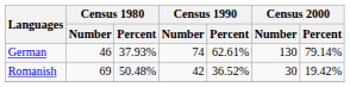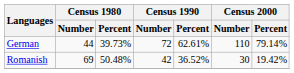 <table class="wikitable">
 <tr ---->
 <th rowspan="2">Languages</th>
 <th colspan="2">Census 1980</th>
 <th colspan="2">Census 1990</th>
 <th colspan="2">Census 2000</th>
 </tr>
 <tr ---->
 <th>Number</th>
 <th>Percent</th>
 <th>Number</th>
 <th>Percent</th>
 <th>Number</th>
 <th>Percent</th>
 </tr>
 <tr ---->
 <td><a href='#'>German</a></td>
-<td align=right>46</td>
-<td align=right>37.93%</td>
-<td align=right>74</td>
+<td align=right>44</td>
+<td align=right>39.73%</td>
+<td align=right>72</td>
 <td align=right>62.61%</td>
-<td align=right>130</td>
+<td align=right>110</td>
 <td align=right>79.14%</td>
 </tr>
 <tr ---->
 <td><a href='#'>Romanish</a></td>
 <td align=right>69</td>
 <td align=right>50.48%</td>
 <td align=right>42</td>
 <td align=right>36.52%</td>
 <td align=right>30</td>
 <td align=right>19.42%</td>
 </tr>
 <tr ---->
 </tr>
 </table>
